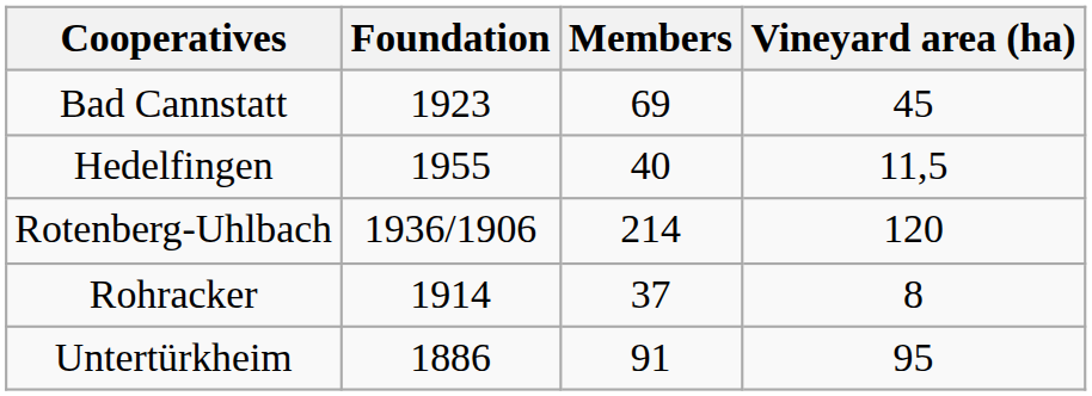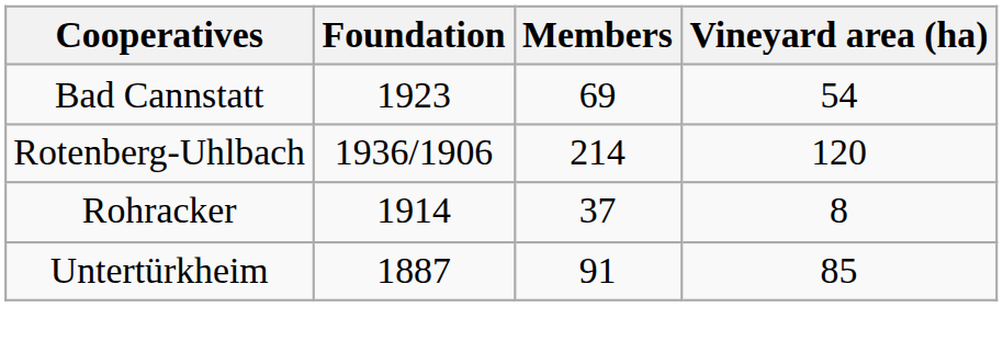 <table class="wikitable zebra sortable" style="text-align:center; float:right; margin-left:15px;">
 <tr>
 <th>Cooperatives</th>
 <th>Foundation</th>
 <th>Members</th>
 <th>Vineyard area (ha)</th>
 </tr>
 <tr>
 <td>Bad Cannstatt</td>
 <td>1923</td>
 <td>69</td>
-<td>45</td>
-</tr>
-<tr>
-<td>Hedelfingen</td>
-<td>1955</td>
-<td>40</td>
-<td>11,5</td>
+<td>54</td>
 </tr>
 <tr>
 <td>Rotenberg-Uhlbach</td>
 <td>1936/1906</td>
 <td>214</td>
 <td>120</td>
 </tr>
 <tr>
 <td>Rohracker</td>
 <td>1914</td>
 <td>37</td>
 <td>8</td>
 </tr>
 <tr>
 <td>Untertürkheim</td>
-<td>1886</td>
+<td>1887</td>
 <td>91</td>
-<td>95</td>
+<td>85</td>
 </tr>
 </table>
